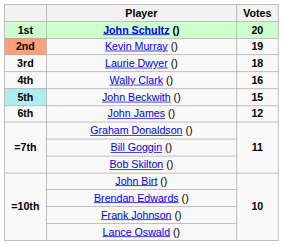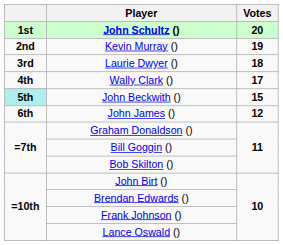 <table class="wikitable" style="text-align: center; font-size: 90%;">
 <tr>
 <th width="50"></th>
 <th width="250">Player</th>
 <th width="50">Votes</th>
 </tr>
 <tr style="background: #CCFFCC; font-weight: bold;" |>
 <td><strong>1st</strong></td>
 <td><a href='#'>John Schultz</a> ()</td>
 <td><strong>20</strong></td>
 </tr>
 <tr>
-<td style="background: lightsalmon;"><strong>2nd</strong></td>
+<td><strong>2nd</strong></td>
 <td><a href='#'>Kevin Murray</a> ()</td>
 <td><strong>19</strong></td>
 </tr>
 <tr>
 <td><strong>3rd</strong></td>
 <td><a href='#'>Laurie Dwyer</a> ()</td>
 <td><strong>18</strong></td>
 </tr>
 <tr>
 <td><strong>4th</strong></td>
 <td><a href='#'>Wally Clark</a> ()</td>
-<td><strong>16</strong></td>
+<td><strong>17</strong></td>
 </tr>
 <tr>
 <td style="background: paleturquoise;"><strong>5th</strong></td>
 <td><a href='#'>John Beckwith</a> ()</td>
 <td><strong>15</strong></td>
 </tr>
 <tr>
 <td><strong>6th</strong></td>
 <td><a href='#'>John James</a> ()</td>
 <td><strong>12</strong></td>
 </tr>
 <tr>
 <td rowspan=3><strong>=7th</strong></td>
 <td><a href='#'>Graham Donaldson</a> ()</td>
 <td rowspan=3><strong>11</strong></td>
 </tr>
 <tr>
 <td><a href='#'>Bill Goggin</a> ()</td>
 </tr>
 <tr>
 <td><a href='#'>Bob Skilton</a> ()</td>
 </tr>
 <tr>
 <td rowspan=4><strong>=10th</strong></td>
 <td><a href='#'>John Birt</a> ()</td>
 <td rowspan=4><strong>10</strong></td>
 </tr>
 <tr>
 <td><a href='#'>Brendan Edwards</a> ()</td>
 </tr>
 <tr>
 <td><a href='#'>Frank Johnson</a> ()</td>
 </tr>
 <tr>
 <td><a href='#'>Lance Oswald</a> ()</td>
 </tr>
 </table>
